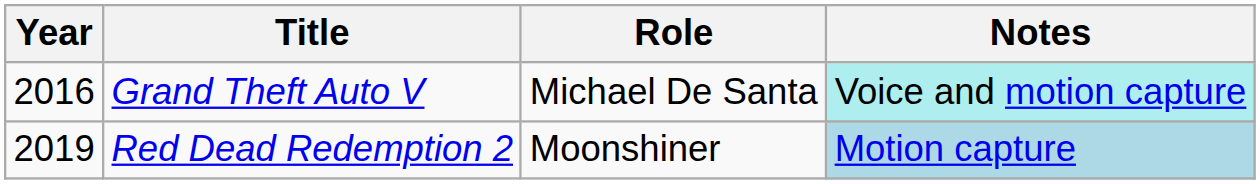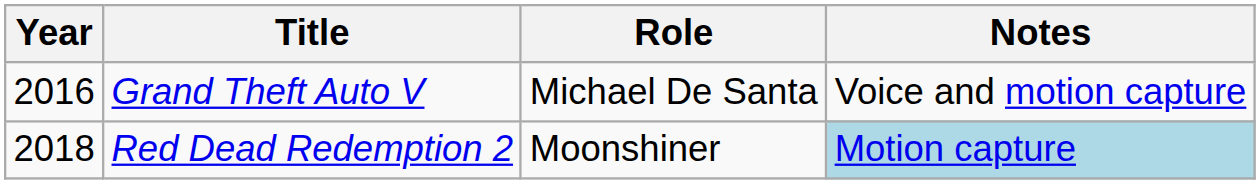 <table class="wikitable sortable">
 <tr>
 <th>Year</th>
 <th>Title</th>
 <th>Role</th>
 <th class="unsortable">Notes</th>
 </tr>
 <tr>
 <td>2016</td>
 <td><em><a href='#'>Grand Theft Auto V</a></em></td>
 <td>Michael De Santa</td>
-<td style="background: paleturquoise;">Voice and <a href='#'>motion capture</a></td>
+<td>Voice and <a href='#'>motion capture</a></td>
 </tr>
 <tr>
-<td>2019</td>
+<td>2018</td>
 <td><em><a href='#'>Red Dead Redemption 2</a></em></td>
 <td>Moonshiner</td>
 <td style="background: lightblue;"><a href='#'>Motion capture</a></td>
 </tr>
 </table>
